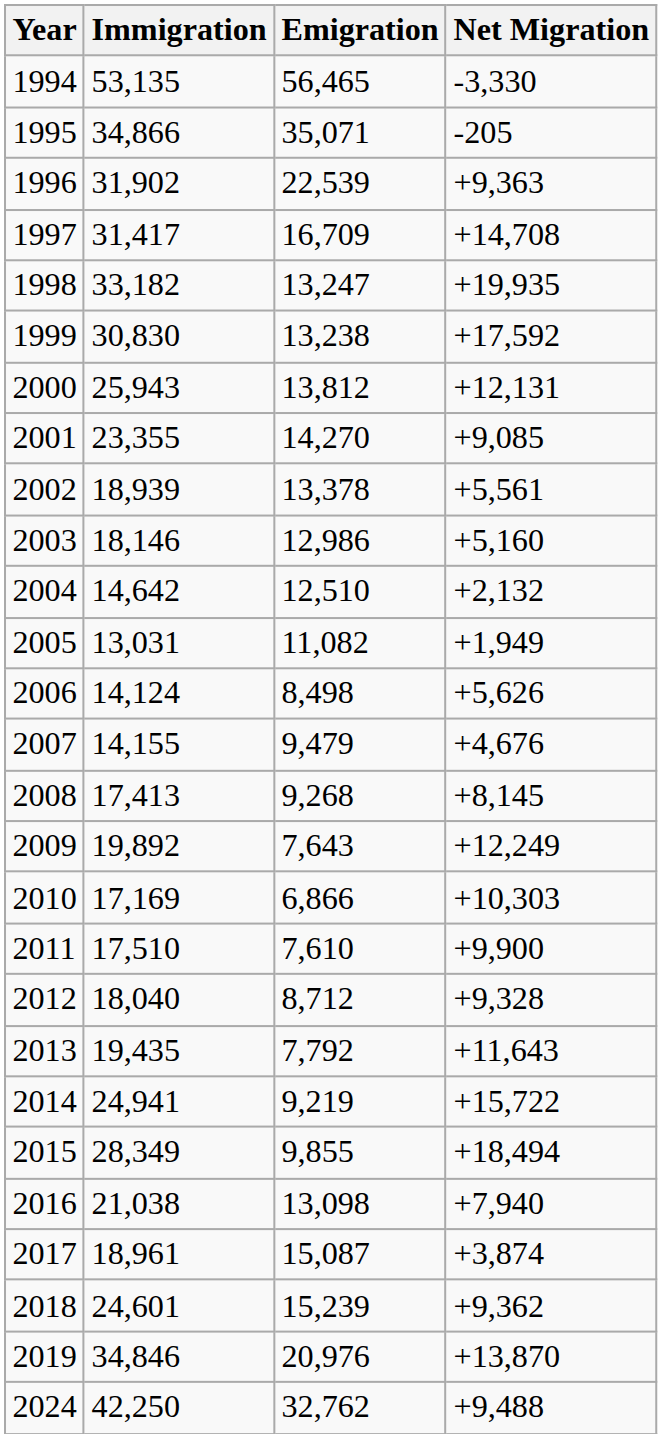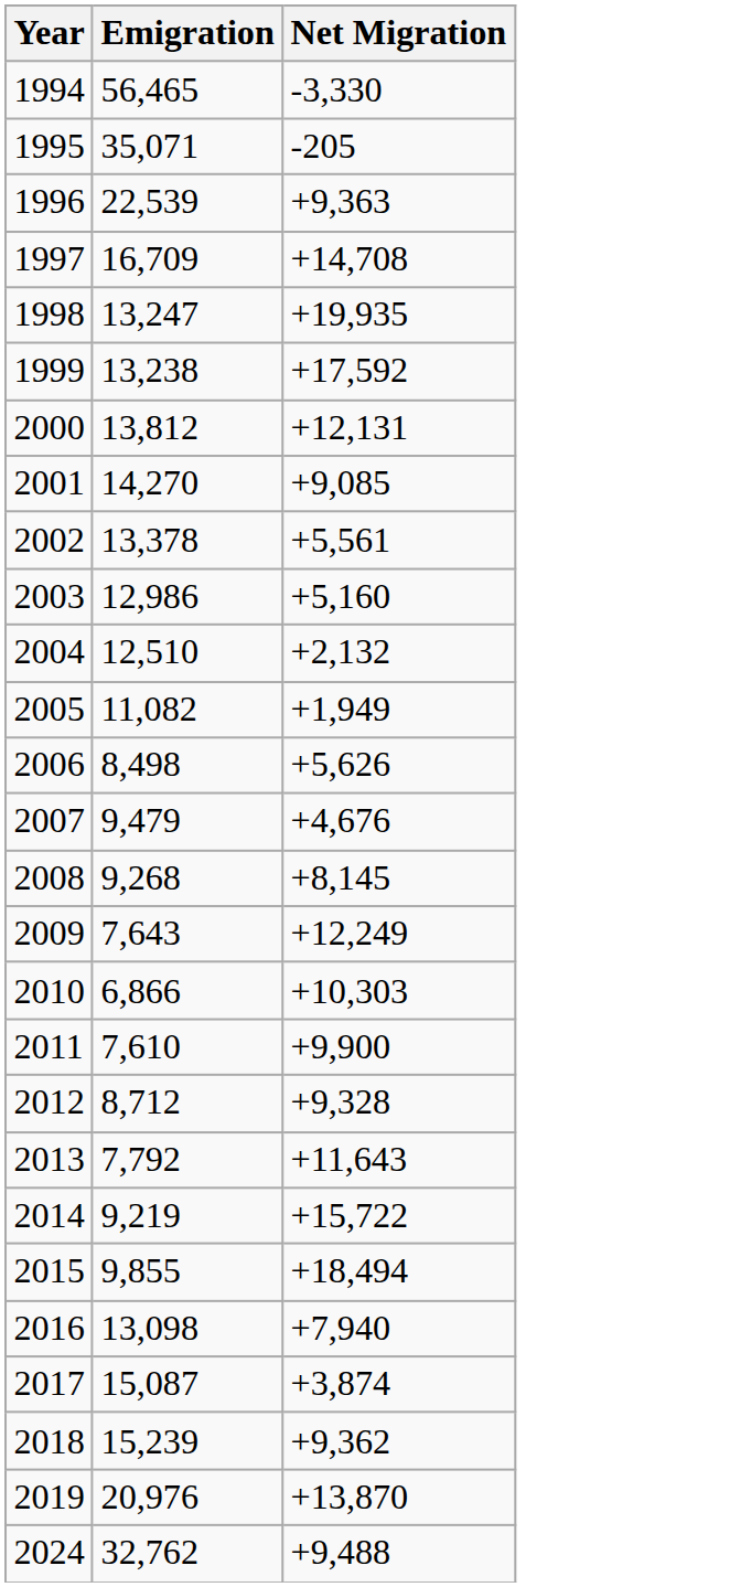 <table class="wikitable sortable">
 <tr>
 <th>Year</th>
-<th>Immigration</th>
 <th>Emigration</th>
 <th>Net Migration</th>
 </tr>
 <tr>
 <td>1994</td>
-<td>53,135</td>
 <td>56,465</td>
 <td>-3,330</td>
 </tr>
 <tr>
 <td>1995</td>
-<td>34,866</td>
 <td>35,071</td>
 <td>-205</td>
 </tr>
 <tr>
 <td>1996</td>
-<td>31,902</td>
 <td>22,539</td>
 <td>+9,363</td>
 </tr>
 <tr>
 <td>1997</td>
-<td>31,417</td>
 <td>16,709</td>
 <td>+14,708</td>
 </tr>
 <tr>
 <td>1998</td>
-<td>33,182</td>
 <td>13,247</td>
 <td>+19,935</td>
 </tr>
 <tr>
 <td>1999</td>
-<td>30,830</td>
 <td>13,238</td>
 <td>+17,592</td>
 </tr>
 <tr>
 <td>2000</td>
-<td>25,943</td>
 <td>13,812</td>
 <td>+12,131</td>
 </tr>
 <tr>
 <td>2001</td>
-<td>23,355</td>
 <td>14,270</td>
 <td>+9,085</td>
 </tr>
 <tr>
 <td>2002</td>
-<td>18,939</td>
 <td>13,378</td>
 <td>+5,561</td>
 </tr>
 <tr>
 <td>2003</td>
-<td>18,146</td>
 <td>12,986</td>
 <td>+5,160</td>
 </tr>
 <tr>
 <td>2004</td>
-<td>14,642</td>
 <td>12,510</td>
 <td>+2,132</td>
 </tr>
 <tr>
 <td>2005</td>
-<td>13,031</td>
 <td>11,082</td>
 <td>+1,949</td>
 </tr>
 <tr>
 <td>2006</td>
-<td>14,124</td>
 <td>8,498</td>
 <td>+5,626</td>
 </tr>
 <tr>
 <td>2007</td>
-<td>14,155</td>
 <td>9,479</td>
 <td>+4,676</td>
 </tr>
 <tr>
 <td>2008</td>
-<td>17,413</td>
 <td>9,268</td>
 <td>+8,145</td>
 </tr>
 <tr>
 <td>2009</td>
-<td>19,892</td>
 <td>7,643</td>
 <td>+12,249</td>
 </tr>
 <tr>
 <td>2010</td>
-<td>17,169</td>
 <td>6,866</td>
 <td>+10,303</td>
 </tr>
 <tr>
 <td>2011</td>
-<td>17,510</td>
 <td>7,610</td>
 <td>+9,900</td>
 </tr>
 <tr>
 <td>2012</td>
-<td>18,040</td>
 <td>8,712</td>
 <td>+9,328</td>
 </tr>
 <tr>
 <td>2013</td>
-<td>19,435</td>
 <td>7,792</td>
 <td>+11,643</td>
 </tr>
 <tr>
 <td>2014</td>
-<td>24,941</td>
 <td>9,219</td>
 <td>+15,722</td>
 </tr>
 <tr>
 <td>2015</td>
-<td>28,349</td>
 <td>9,855</td>
 <td>+18,494</td>
 </tr>
 <tr>
 <td>2016</td>
-<td>21,038</td>
 <td>13,098</td>
 <td>+7,940</td>
 </tr>
 <tr>
 <td>2017</td>
-<td>18,961</td>
 <td>15,087</td>
 <td>+3,874</td>
 </tr>
 <tr>
 <td>2018</td>
-<td>24,601</td>
 <td>15,239</td>
 <td>+9,362</td>
 </tr>
 <tr>
 <td>2019</td>
-<td>34,846</td>
 <td>20,976</td>
 <td>+13,870</td>
 </tr>
 <tr>
 <td>2024</td>
-<td>42,250</td>
 <td>32,762</td>
 <td>+9,488</td>
 </tr>
 </table>
